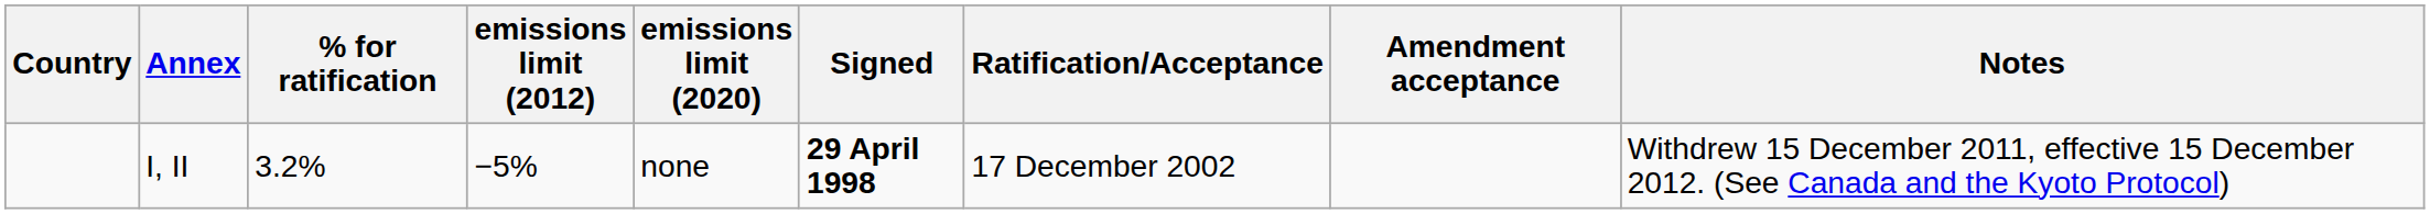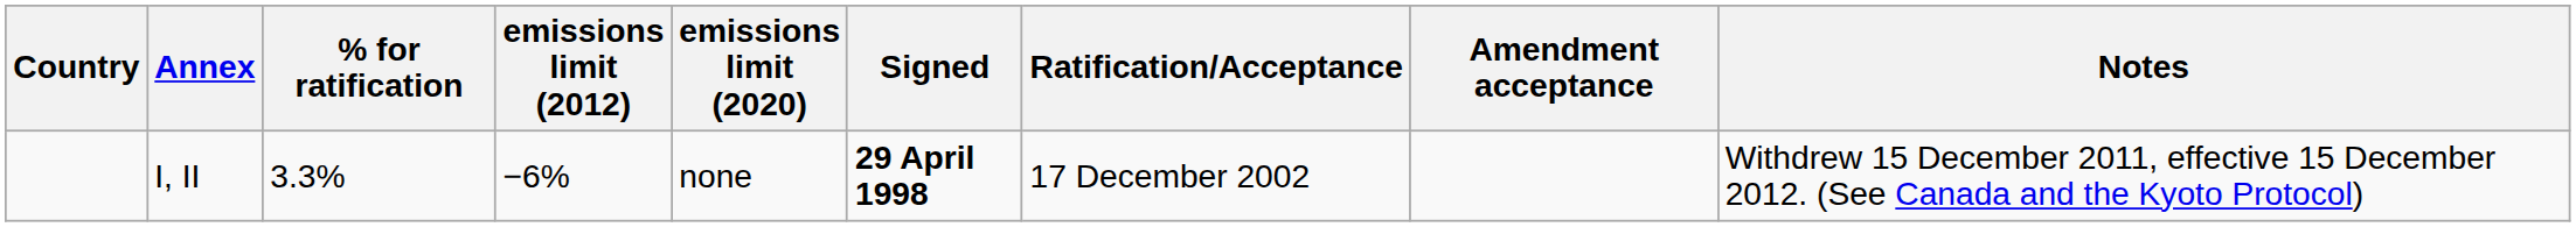 <table class="wikitable">
 <tr>
 <th><strong>Country</strong></th>
 <th><strong><a href='#'>Annex</a></strong></th>
 <th><strong>% for ratification</strong></th>
 <th><strong>emissions<br>limit<br>(2012)</strong></th>
 <th><strong>emissions<br>limit<br>(2020)</strong></th>
 <th><strong>Signed</strong></th>
 <th><strong>Ratification/Acceptance</strong></th>
 <th><strong>Amendment acceptance</strong></th>
 <th><strong>Notes</strong></th>
 </tr>
 <tr>
 <td></td>
 <td>I, II</td>
-<td>3.2%</td>
-<td>−5%</td>
+<td>3.3%</td>
+<td>−6%</td>
 <td>none</td>
 <td><strong>29 April 1998</strong></td>
 <td>17 December 2002</td>
 <td></td>
 <td>Withdrew 15 December 2011, effective 15 December 2012. (See <a href='#'>Canada and the Kyoto Protocol</a>)</td>
 </tr>
 </table>
